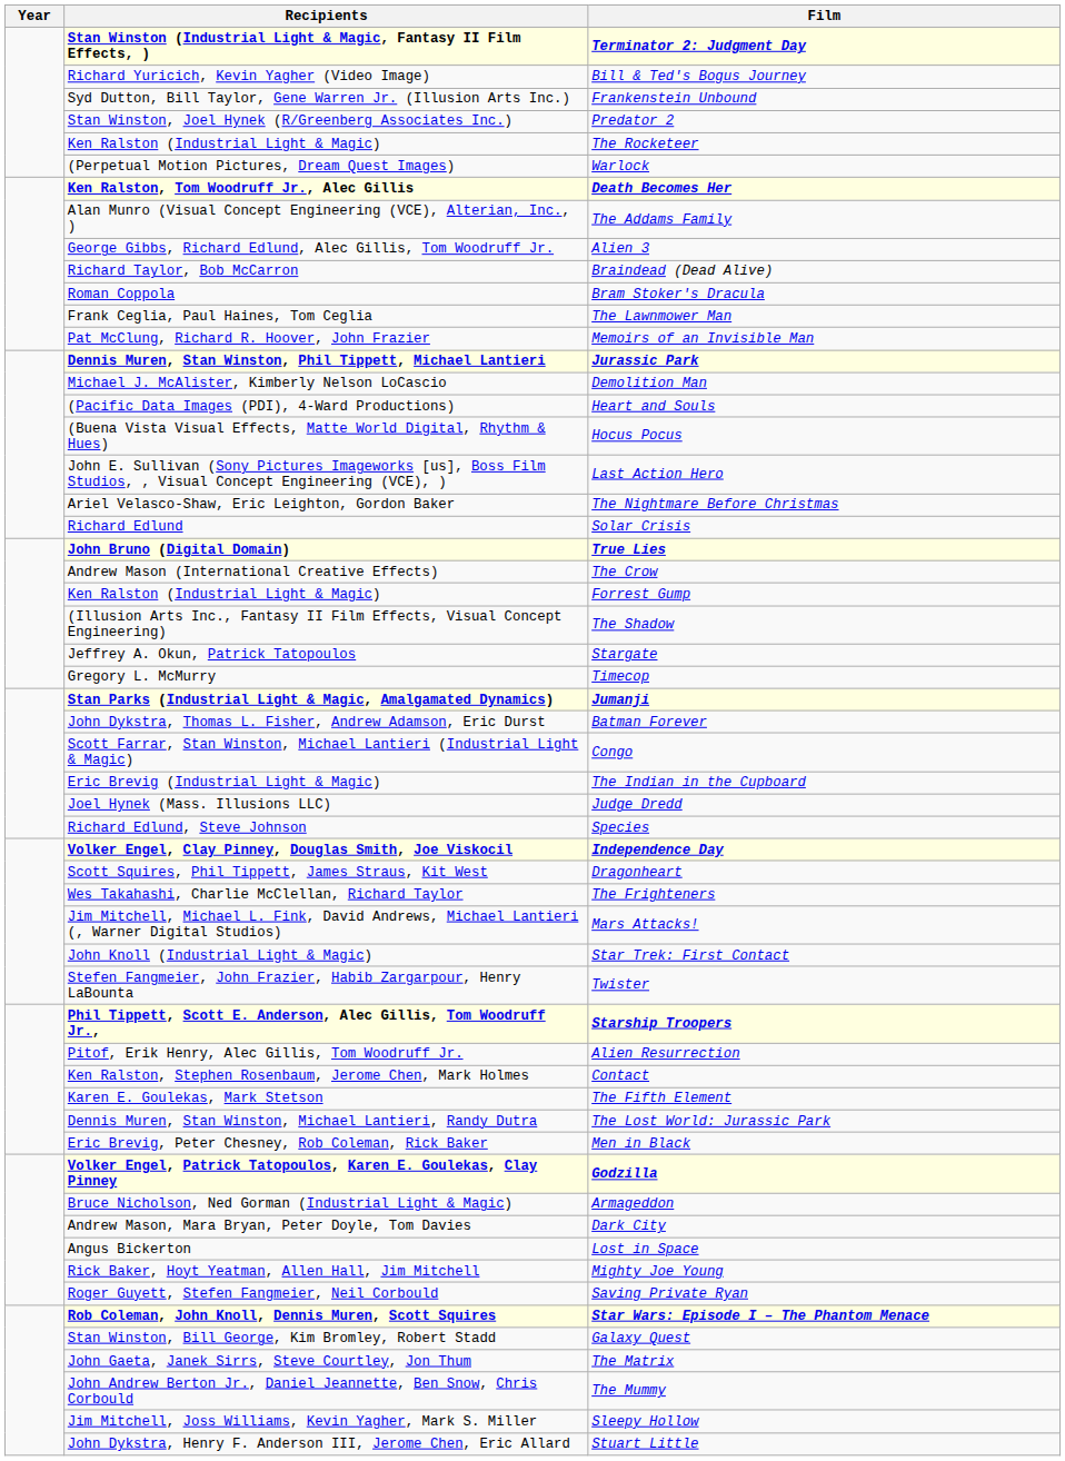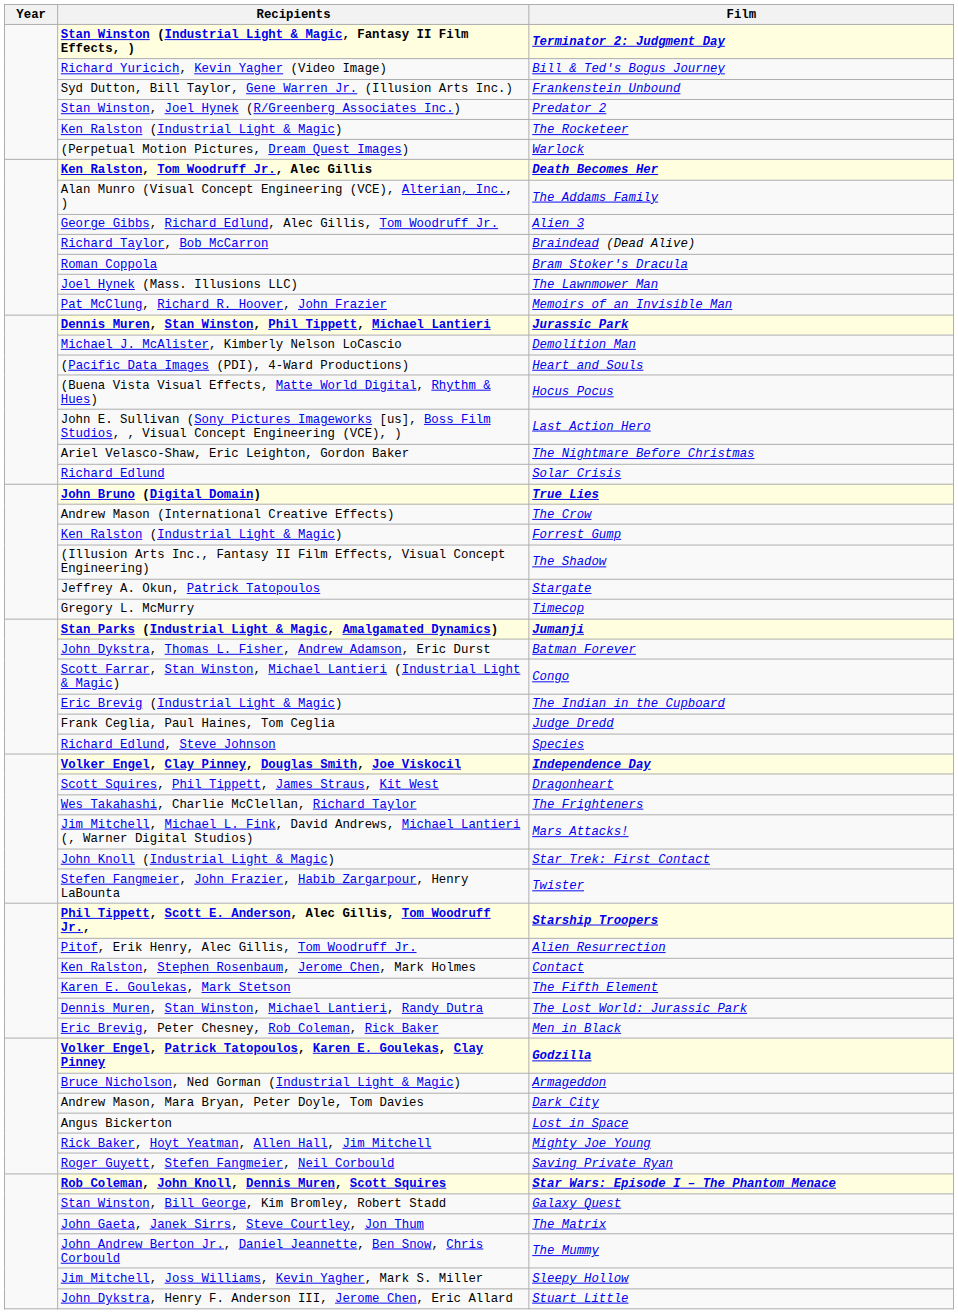 <table class="wikitable" width="1000px" border="1" cellpadding="5" cellspacing="0" align="centre">
 <tr>
 <th width="50px">Year</th>
 <th width="490px">Recipients</th>
 <th>Film</th>
 </tr>
 <tr>
 <td rowspan=6></td>
 <td style="background:lightyellow"><strong><a href='#'>Stan Winston</a> (<a href='#'>Industrial Light & Magic</a>, Fantasy II Film Effects, )</strong></td>
 <td style="background:lightyellow"><strong><em><a href='#'>Terminator 2: Judgment Day</a></em></strong></td>
 </tr>
 <tr>
 <td><a href='#'>Richard Yuricich</a>, <a href='#'>Kevin Yagher</a> (Video Image)</td>
 <td><em><a href='#'>Bill & Ted's Bogus Journey</a></em></td>
 </tr>
 <tr>
 <td>Syd Dutton, Bill Taylor, <a href='#'>Gene Warren Jr.</a> (Illusion Arts Inc.)</td>
 <td><em><a href='#'>Frankenstein Unbound</a></em></td>
 </tr>
 <tr>
 <td><a href='#'>Stan Winston</a>, <a href='#'>Joel Hynek</a> (<a href='#'>R/Greenberg Associates Inc.</a>)</td>
 <td><em><a href='#'>Predator 2</a></em></td>
 </tr>
 <tr>
 <td><a href='#'>Ken Ralston</a> (<a href='#'>Industrial Light & Magic</a>)</td>
 <td><em><a href='#'>The Rocketeer</a></em></td>
 </tr>
 <tr>
 <td>(Perpetual Motion Pictures, <a href='#'>Dream Quest Images</a>)</td>
 <td><em><a href='#'>Warlock</a></em></td>
 </tr>
 <tr>
 <td rowspan=7></td>
 <td style="background:lightyellow"><strong><a href='#'>Ken Ralston</a>, <a href='#'>Tom Woodruff Jr.</a>, Alec Gillis </strong></td>
 <td style="background:lightyellow"><strong><em><a href='#'>Death Becomes Her</a></em></strong></td>
 </tr>
 <tr>
 <td>Alan Munro (Visual Concept Engineering (VCE), <a href='#'>Alterian, Inc.</a>, )</td>
 <td><em><a href='#'>The Addams Family</a></em></td>
 </tr>
 <tr>
 <td><a href='#'>George Gibbs</a>, <a href='#'>Richard Edlund</a>, Alec Gillis, <a href='#'>Tom Woodruff Jr.</a></td>
 <td><em><a href='#'>Alien 3</a></em></td>
 </tr>
 <tr>
 <td><a href='#'>Richard Taylor</a>, <a href='#'>Bob McCarron</a></td>
 <td><em><a href='#'>Braindead</a> (Dead Alive)</em></td>
 </tr>
 <tr>
 <td><a href='#'>Roman Coppola</a></td>
 <td><em><a href='#'>Bram Stoker's Dracula</a></em></td>
 </tr>
 <tr>
-<td>Frank Ceglia, Paul Haines, Tom Ceglia</td>
+<td><a href='#'>Joel Hynek</a> (Mass. Illusions LLC)</td>
 <td><em><a href='#'>The Lawnmower Man</a></em></td>
 </tr>
 <tr>
 <td><a href='#'>Pat McClung</a>, <a href='#'>Richard R. Hoover</a>, <a href='#'>John Frazier</a></td>
 <td><em><a href='#'>Memoirs of an Invisible Man</a></em></td>
 </tr>
 <tr>
 <td rowspan=7></td>
 <td style="background:lightyellow"><strong><a href='#'>Dennis Muren</a>, <a href='#'>Stan Winston</a>, <a href='#'>Phil Tippett</a>, <a href='#'>Michael Lantieri</a></strong></td>
 <td style="background:lightyellow"><strong><em><a href='#'>Jurassic Park</a></em></strong></td>
 </tr>
 <tr>
 <td><a href='#'>Michael J. McAlister</a>, Kimberly Nelson LoCascio</td>
 <td><em><a href='#'>Demolition Man</a></em></td>
 </tr>
 <tr>
 <td>(<a href='#'>Pacific Data Images</a> (PDI), 4-Ward Productions)</td>
 <td><em><a href='#'>Heart and Souls</a></em></td>
 </tr>
 <tr>
 <td>(Buena Vista Visual Effects, <a href='#'>Matte World Digital</a>, <a href='#'>Rhythm & Hues</a>)</td>
 <td><em><a href='#'>Hocus Pocus</a></em></td>
 </tr>
 <tr>
 <td>John E. Sullivan (<a href='#'>Sony Pictures Imageworks</a> [us], <a href='#'>Boss Film Studios</a>, , Visual Concept Engineering (VCE), )</td>
 <td><em><a href='#'>Last Action Hero</a></em></td>
 </tr>
 <tr>
 <td>Ariel Velasco-Shaw, Eric Leighton, Gordon Baker</td>
 <td><em><a href='#'>The Nightmare Before Christmas</a></em></td>
 </tr>
 <tr>
 <td><a href='#'>Richard Edlund</a></td>
 <td><em><a href='#'>Solar Crisis</a></em></td>
 </tr>
 <tr>
 <td rowspan=6></td>
 <td style="background:lightyellow"><strong><a href='#'>John Bruno</a> (<a href='#'>Digital Domain</a>)</strong></td>
 <td style="background:lightyellow"><strong><em><a href='#'>True Lies</a></em></strong></td>
 </tr>
 <tr>
 <td>Andrew Mason (International Creative Effects)</td>
 <td><em><a href='#'>The Crow</a></em></td>
 </tr>
 <tr>
 <td><a href='#'>Ken Ralston</a> (<a href='#'>Industrial Light & Magic</a>)</td>
 <td><em><a href='#'>Forrest Gump</a></em></td>
 </tr>
 <tr>
 <td>(Illusion Arts Inc., Fantasy II Film Effects, Visual Concept Engineering)</td>
 <td><em><a href='#'>The Shadow</a></em></td>
 </tr>
 <tr>
 <td>Jeffrey A. Okun, <a href='#'>Patrick Tatopoulos</a></td>
 <td><em><a href='#'>Stargate</a></em></td>
 </tr>
 <tr>
 <td>Gregory L. McMurry</td>
 <td><em><a href='#'>Timecop</a></em></td>
 </tr>
 <tr>
 <td rowspan=6></td>
 <td style="background:lightyellow"><strong><a href='#'>Stan Parks</a> (<a href='#'>Industrial Light & Magic</a>, <a href='#'>Amalgamated Dynamics</a>)</strong></td>
 <td style="background:lightyellow"><strong><em><a href='#'>Jumanji</a></em></strong></td>
 </tr>
 <tr>
 <td><a href='#'>John Dykstra</a>, <a href='#'>Thomas L. Fisher</a>, <a href='#'>Andrew Adamson</a>, Eric Durst</td>
 <td><em><a href='#'>Batman Forever</a></em></td>
 </tr>
 <tr>
 <td><a href='#'>Scott Farrar</a>, <a href='#'>Stan Winston</a>, <a href='#'>Michael Lantieri</a> (<a href='#'>Industrial Light & Magic</a>)</td>
 <td><em><a href='#'>Congo</a></em></td>
 </tr>
 <tr>
 <td><a href='#'>Eric Brevig</a> (<a href='#'>Industrial Light & Magic</a>)</td>
 <td><em><a href='#'>The Indian in the Cupboard</a></em></td>
 </tr>
 <tr>
-<td><a href='#'>Joel Hynek</a> (Mass. Illusions LLC)</td>
+<td>Frank Ceglia, Paul Haines, Tom Ceglia</td>
 <td><em><a href='#'>Judge Dredd</a></em></td>
 </tr>
 <tr>
 <td><a href='#'>Richard Edlund</a>, <a href='#'>Steve Johnson</a></td>
 <td><em><a href='#'>Species</a></em></td>
 </tr>
 <tr>
 <td rowspan=6></td>
 <td style="background:lightyellow"><strong><a href='#'>Volker Engel</a>, <a href='#'>Clay Pinney</a>, <a href='#'>Douglas Smith</a>, <a href='#'>Joe Viskocil</a></strong></td>
 <td style="background:lightyellow"><strong><em><a href='#'>Independence Day</a></em></strong></td>
 </tr>
 <tr>
 <td><a href='#'>Scott Squires</a>, <a href='#'>Phil Tippett</a>, <a href='#'>James Straus</a>, <a href='#'>Kit West</a></td>
 <td><em><a href='#'>Dragonheart</a></em></td>
 </tr>
 <tr>
 <td><a href='#'>Wes Takahashi</a>, Charlie McClellan, <a href='#'>Richard Taylor</a></td>
 <td><em><a href='#'>The Frighteners</a></em></td>
 </tr>
 <tr>
 <td><a href='#'>Jim Mitchell</a>, <a href='#'>Michael L. Fink</a>, David Andrews, <a href='#'>Michael Lantieri</a> (, Warner Digital Studios)</td>
 <td><em><a href='#'>Mars Attacks!</a></em></td>
 </tr>
 <tr>
 <td><a href='#'>John Knoll</a> (<a href='#'>Industrial Light & Magic</a>)</td>
 <td><em><a href='#'>Star Trek: First Contact</a></em></td>
 </tr>
 <tr>
 <td><a href='#'>Stefen Fangmeier</a>, <a href='#'>John Frazier</a>, <a href='#'>Habib Zargarpour</a>, Henry LaBounta</td>
 <td><em><a href='#'>Twister</a></em></td>
 </tr>
 <tr>
 <td rowspan=6></td>
 <td style="background:lightyellow"><strong><a href='#'>Phil Tippett</a>, <a href='#'>Scott E. Anderson</a>, Alec Gillis, <a href='#'>Tom Woodruff Jr.</a>, </strong></td>
 <td style="background:lightyellow"><strong><em><a href='#'>Starship Troopers</a></em></strong></td>
 </tr>
 <tr>
 <td><a href='#'>Pitof</a>, Erik Henry, Alec Gillis, <a href='#'>Tom Woodruff Jr.</a></td>
 <td><em><a href='#'>Alien Resurrection</a></em></td>
 </tr>
 <tr>
 <td><a href='#'>Ken Ralston</a>, <a href='#'>Stephen Rosenbaum</a>, <a href='#'>Jerome Chen</a>, Mark Holmes</td>
 <td><em><a href='#'>Contact</a></em></td>
 </tr>
 <tr>
 <td><a href='#'>Karen E. Goulekas</a>, <a href='#'>Mark Stetson</a></td>
 <td><em><a href='#'>The Fifth Element</a></em></td>
 </tr>
 <tr>
 <td><a href='#'>Dennis Muren</a>, <a href='#'>Stan Winston</a>, <a href='#'>Michael Lantieri</a>, <a href='#'>Randy Dutra</a></td>
 <td><em><a href='#'>The Lost World: Jurassic Park</a></em></td>
 </tr>
 <tr>
 <td><a href='#'>Eric Brevig</a>, Peter Chesney, <a href='#'>Rob Coleman</a>, <a href='#'>Rick Baker</a></td>
 <td><em><a href='#'>Men in Black</a></em></td>
 </tr>
 <tr>
 <td rowspan=6></td>
 <td style="background:lightyellow"><strong><a href='#'>Volker Engel</a>, <a href='#'>Patrick Tatopoulos</a>, <a href='#'>Karen E. Goulekas</a>, <a href='#'>Clay Pinney</a></strong></td>
 <td style="background:lightyellow"><strong><em><a href='#'>Godzilla</a></em></strong></td>
 </tr>
 <tr>
 <td><a href='#'>Bruce Nicholson</a>, Ned Gorman (<a href='#'>Industrial Light & Magic</a>)</td>
 <td><em><a href='#'>Armageddon</a></em></td>
 </tr>
 <tr>
 <td>Andrew Mason, Mara Bryan, Peter Doyle, Tom Davies</td>
 <td><em><a href='#'>Dark City</a></em></td>
 </tr>
 <tr>
 <td>Angus Bickerton</td>
 <td><em><a href='#'>Lost in Space</a></em></td>
 </tr>
 <tr>
 <td><a href='#'>Rick Baker</a>, <a href='#'>Hoyt Yeatman</a>, <a href='#'>Allen Hall</a>, <a href='#'>Jim Mitchell</a></td>
 <td><em><a href='#'>Mighty Joe Young</a></em></td>
 </tr>
 <tr>
 <td><a href='#'>Roger Guyett</a>, <a href='#'>Stefen Fangmeier</a>, <a href='#'>Neil Corbould</a></td>
 <td><em><a href='#'>Saving Private Ryan</a></em></td>
 </tr>
 <tr>
 <td rowspan=6></td>
 <td style="background:lightyellow"><strong><a href='#'>Rob Coleman</a>, <a href='#'>John Knoll</a>, <a href='#'>Dennis Muren</a>, <a href='#'>Scott Squires</a></strong></td>
 <td style="background:lightyellow"><strong><em><a href='#'>Star Wars: Episode I – The Phantom Menace</a></em></strong></td>
 </tr>
 <tr>
 <td><a href='#'>Stan Winston</a>, <a href='#'>Bill George</a>, Kim Bromley, Robert Stadd</td>
 <td><em><a href='#'>Galaxy Quest</a></em></td>
 </tr>
 <tr>
 <td><a href='#'>John Gaeta</a>, <a href='#'>Janek Sirrs</a>, <a href='#'>Steve Courtley</a>, <a href='#'>Jon Thum</a></td>
 <td><em><a href='#'>The Matrix</a></em></td>
 </tr>
 <tr>
 <td><a href='#'>John Andrew Berton Jr.</a>, <a href='#'>Daniel Jeannette</a>, <a href='#'>Ben Snow</a>, <a href='#'>Chris Corbould</a></td>
 <td><em><a href='#'>The Mummy</a></em></td>
 </tr>
 <tr>
 <td><a href='#'>Jim Mitchell</a>, <a href='#'>Joss Williams</a>, <a href='#'>Kevin Yagher</a>, Mark S. Miller</td>
 <td><em><a href='#'>Sleepy Hollow</a></em></td>
 </tr>
 <tr>
 <td><a href='#'>John Dykstra</a>, Henry F. Anderson III, <a href='#'>Jerome Chen</a>, Eric Allard</td>
 <td><em><a href='#'>Stuart Little</a></em></td>
 </tr>
 </table>
